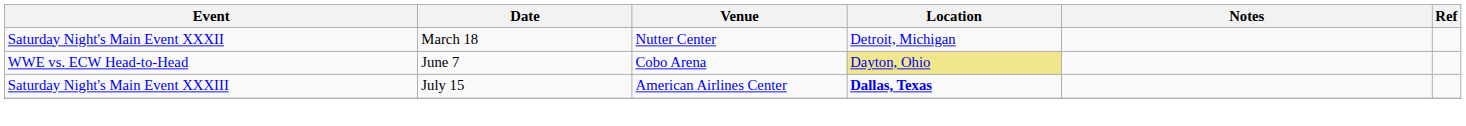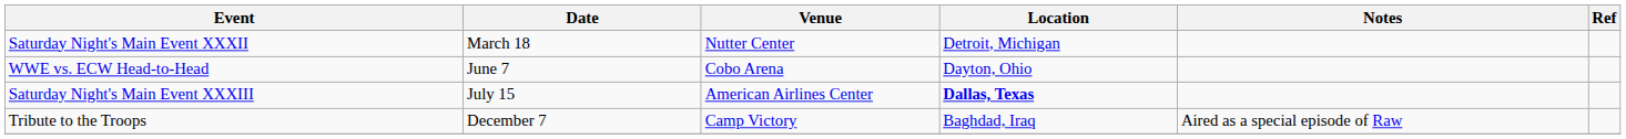 <table class="wikitable plainrowheaders sortable" style="width:100%;">
 <tr>
 <th style="width:29%;">Event</th>
 <th style="width:15%;">Date</th>
 <th style="width:15%;">Venue</th>
 <th style="width:15%;">Location</th>
 <th style="width:99%;">Notes</th>
 <th style="width:99%;">Ref</th>
 </tr>
 <tr>
 <td><a href='#'>Saturday Night's Main Event XXXII</a></td>
 <td>March 18</td>
 <td><a href='#'>Nutter Center</a></td>
 <td><a href='#'>Detroit, Michigan</a></td>
 <td></td>
 <td></td>
 </tr>
 <tr>
 <td><a href='#'>WWE vs. ECW Head-to-Head</a></td>
 <td>June 7</td>
 <td><a href='#'>Cobo Arena</a></td>
-<td style="background: khaki;"><a href='#'>Dayton, Ohio</a></td>
+<td><a href='#'>Dayton, Ohio</a></td>
 <td></td>
 <td></td>
 </tr>
 <tr>
 <td><a href='#'>Saturday Night's Main Event XXXIII</a></td>
 <td>July 15</td>
 <td><a href='#'>American Airlines Center</a></td>
 <td><strong><a href='#'>Dallas, Texas</a></strong></td>
 <td></td>
 <td></td>
 </tr>
 <tr>
+<td>Tribute to the Troops</td>
+<td>December 7<br></td>
+<td><a href='#'>Camp Victory</a></td>
+<td><a href='#'>Baghdad, Iraq</a></td>
+<td>Aired as a special episode of <a href='#'>Raw</a></td>
+<td></td>
+</tr>
+<tr>
 </tr>
 </table>
